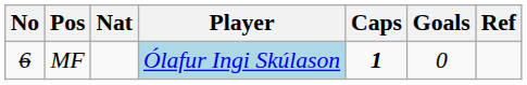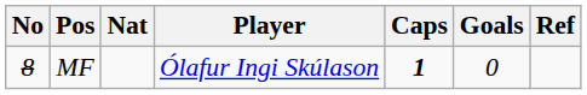 <table class="wikitable" style="text-align:center; border:1px #aaa solid;">
 <tr>
 <th>No</th>
 <th>Pos</th>
 <th>Nat</th>
 <th>Player</th>
 <th>Caps</th>
 <th>Goals</th>
 <th>Ref</th>
 </tr>
 <tr>
-<td><em><s>6</s></em></td>
+<td><em><s>8</s></em></td>
 <td><em>MF</em></td>
 <td><em></em></td>
-<td style="background: lightblue; text-align:left;"><em><a href='#'>Ólafur Ingi Skúlason</a></em></td>
+<td style="text-align:left;"><em><a href='#'>Ólafur Ingi Skúlason</a></em></td>
 <td><strong><em>1</em></strong></td>
 <td><em>0</em></td>
 <td></td>
 </tr>
 </table>
